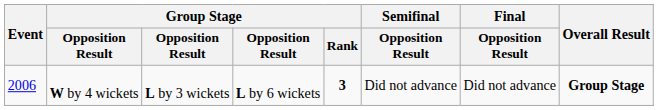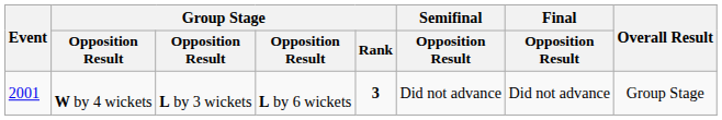 <table class=wikitable style=font-size:90%;text-align:center>
 <tr>
 <th rowspan=2>Event</th>
 <th colspan=4>Group Stage</th>
 <th>Semifinal</th>
 <th>Final</th>
 <th rowspan=2>Overall Result</th>
 </tr>
 <tr style=font-size:95%>
 <th>Opposition<br>Result</th>
 <th>Opposition<br>Result</th>
 <th>Opposition<br>Result</th>
 <th>Rank</th>
 <th>Opposition<br>Result</th>
 <th>Opposition<br>Result</th>
 </tr>
 <tr>
-<td align=left><a href='#'>2006</a></td>
+<td align=left><a href='#'>2001</a></td>
 <td><br><strong>W</strong> by 4 wickets</td>
 <td><br><strong>L</strong> by 3 wickets</td>
 <td><br><strong>L</strong> by 6 wickets</td>
 <td><strong>3</strong></td>
 <td>Did not advance</td>
 <td>Did not advance</td>
-<td><strong>Group Stage</strong></td>
+<td>Group Stage</td>
 </tr>
 </table>
